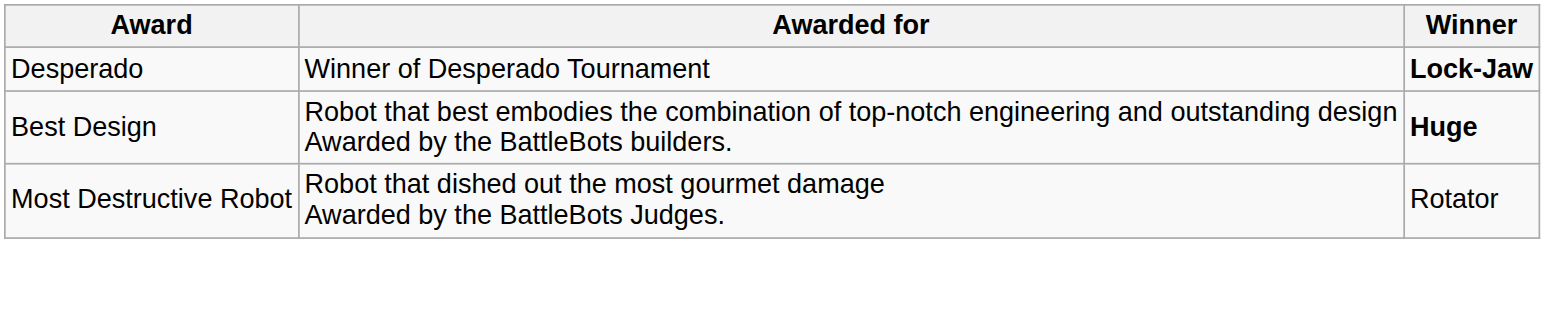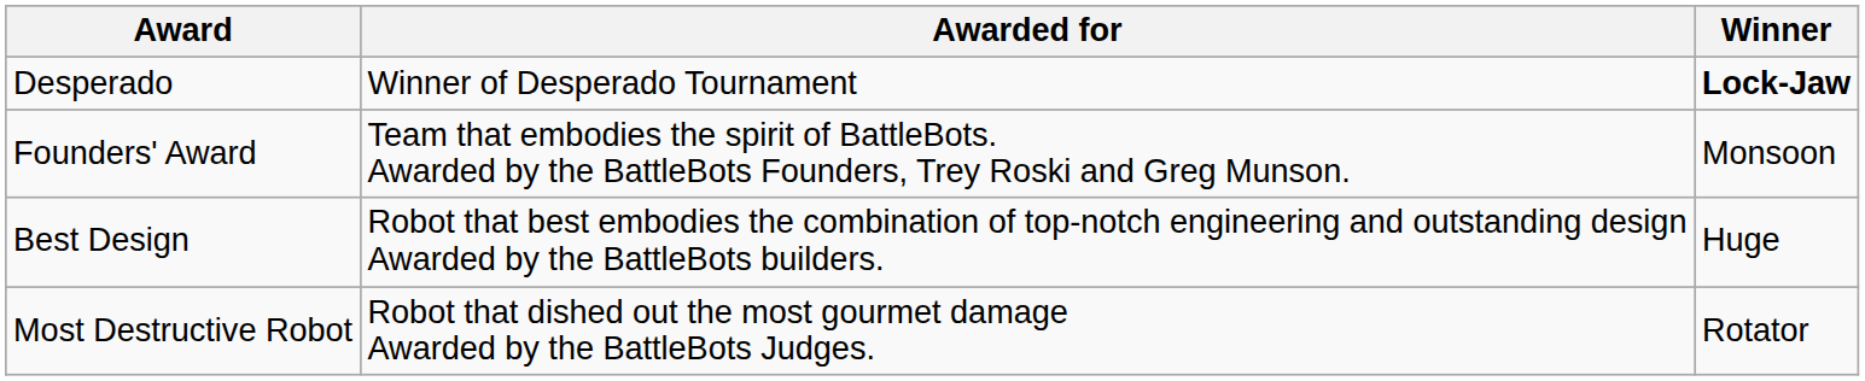 <table class="wikitable">
 <tr>
 <th>Award</th>
 <th>Awarded for</th>
 <th>Winner</th>
 </tr>
 <tr>
 <td>Desperado</td>
 <td>Winner of Desperado Tournament</td>
 <td><strong>Lock-Jaw</strong></td>
 </tr>
 <tr>
+<td>Founders' Award</td>
+<td>Team that embodies the spirit of BattleBots.<br>Awarded by the BattleBots Founders, Trey Roski and Greg Munson.</td>
+<td>Monsoon</td>
+</tr>
+<tr>
 <td>Best Design</td>
 <td>Robot that best embodies the combination of top-notch engineering and outstanding design<br>Awarded by the BattleBots builders.</td>
-<td><strong>Huge</strong></td>
+<td>Huge</td>
 </tr>
 <tr>
 <td>Most Destructive Robot</td>
 <td>Robot that dished out the most gourmet damage<br>Awarded by the BattleBots Judges.</td>
 <td>Rotator</td>
 </tr>
 </table>
